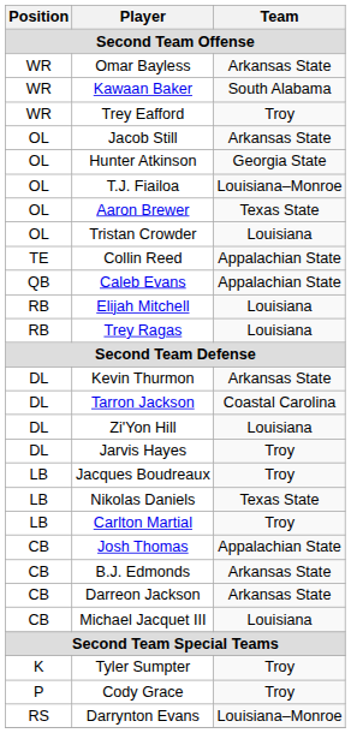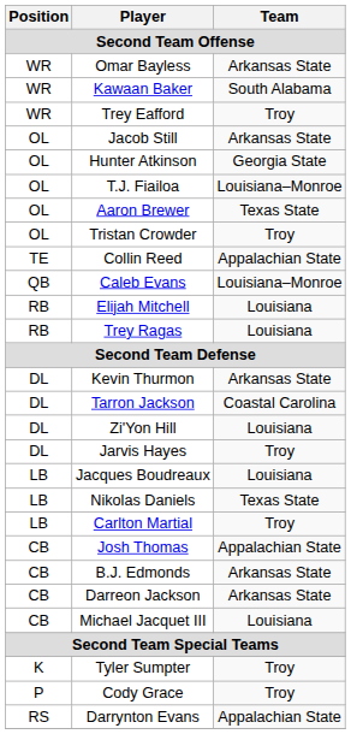 <table class="wikitable" border="0">
 <tr>
 <th>Position</th>
 <th>Player</th>
 <th>Team</th>
 </tr>
 <tr>
 <td colspan="3" style="text-align:center; background:#ddd;"><strong>Second Team Offense</strong></td>
 </tr>
 <tr style="text-align:center;">
 <td style="background:white">WR</td>
 <td style="background:white">Omar Bayless</td>
 <td>Arkansas State</td>
 </tr>
 <tr style="text-align:center;">
 <td style="background:white">WR</td>
 <td style="background:white"><a href='#'>Kawaan Baker</a></td>
 <td>South Alabama</td>
 </tr>
 <tr style="text-align:center;">
 <td style="background:white">WR</td>
 <td style="background:white">Trey Eafford</td>
 <td>Troy</td>
 </tr>
 <tr style="text-align:center;">
 <td style="background:white">OL</td>
 <td style="background:white">Jacob Still</td>
 <td>Arkansas State</td>
 </tr>
 <tr style="text-align:center;">
 <td style="background:white">OL</td>
 <td style="background:white">Hunter Atkinson</td>
 <td>Georgia State</td>
 </tr>
 <tr style="text-align:center;">
 <td style="background:white">OL</td>
 <td style="background:white">T.J. Fiailoa</td>
 <td>Louisiana–Monroe</td>
 </tr>
 <tr style="text-align:center;">
 <td style="background:white">OL</td>
 <td style="background:white"><a href='#'>Aaron Brewer</a></td>
 <td>Texas State</td>
 </tr>
 <tr style="text-align:center;">
 <td style="background:white">OL</td>
 <td style="background:white">Tristan Crowder</td>
-<td>Louisiana</td>
+<td>Troy</td>
 </tr>
 <tr style="text-align:center;">
 <td style="background:white">TE</td>
 <td style="background:white">Collin Reed</td>
 <td>Appalachian State</td>
 </tr>
 <tr style="text-align:center;">
 <td style="background:white">QB</td>
 <td style="background:white"><a href='#'>Caleb Evans</a></td>
-<td>Appalachian State</td>
+<td>Louisiana–Monroe</td>
 </tr>
 <tr style="text-align:center;">
 <td style="background:white">RB</td>
 <td style="background:white"><a href='#'>Elijah Mitchell</a></td>
 <td>Louisiana</td>
 </tr>
 <tr style="text-align:center;">
 <td style="background:white">RB</td>
 <td style="background:white"><a href='#'>Trey Ragas</a></td>
 <td>Louisiana</td>
 </tr>
 <tr>
 <td colspan="3" style="text-align:center; background:#ddd;"><strong>Second Team Defense</strong></td>
 </tr>
 <tr style="text-align:center;">
 <td style="background:white">DL</td>
 <td style="background:white">Kevin Thurmon</td>
 <td>Arkansas State</td>
 </tr>
 <tr style="text-align:center;">
 <td style="background:white">DL</td>
 <td style="background:white"><a href='#'>Tarron Jackson</a></td>
 <td>Coastal Carolina</td>
 </tr>
 <tr style="text-align:center;">
 <td style="background:white">DL</td>
 <td style="background:white">Zi'Yon Hill</td>
 <td>Louisiana</td>
 </tr>
 <tr style="text-align:center;">
 <td style="background:white">DL</td>
 <td style="background:white">Jarvis Hayes</td>
 <td>Troy</td>
 </tr>
 <tr style="text-align:center;">
 <td style="background:white">LB</td>
 <td style="background:white">Jacques Boudreaux</td>
-<td>Troy</td>
+<td>Louisiana</td>
 </tr>
 <tr style="text-align:center;">
 <td style="background:white">LB</td>
 <td style="background:white">Nikolas Daniels</td>
 <td>Texas State</td>
 </tr>
 <tr style="text-align:center;">
 <td style="background:white">LB</td>
 <td style="background:white"><a href='#'>Carlton Martial</a></td>
 <td>Troy</td>
 </tr>
 <tr style="text-align:center;">
 <td style="background:white">CB</td>
 <td style="background:white"><a href='#'>Josh Thomas</a></td>
 <td>Appalachian State</td>
 </tr>
 <tr style="text-align:center;">
 <td style="background:white">CB</td>
 <td style="background:white">B.J. Edmonds</td>
 <td>Arkansas State</td>
 </tr>
 <tr style="text-align:center;">
 <td style="background:white">CB</td>
 <td style="background:white">Darreon Jackson</td>
 <td>Arkansas State</td>
 </tr>
 <tr style="text-align:center;">
 <td style="background:white">CB</td>
 <td style="background:white">Michael Jacquet III</td>
 <td>Louisiana</td>
 </tr>
 <tr>
 <td colspan="3" style="text-align:center; background:#ddd;"><strong>Second Team Special Teams</strong></td>
 </tr>
 <tr style="text-align:center;">
 <td style="background:white">K</td>
 <td style="background:white">Tyler Sumpter</td>
 <td>Troy</td>
 </tr>
 <tr style="text-align:center;">
 <td style="background:white">P</td>
 <td style="background:white">Cody Grace</td>
 <td>Troy</td>
 </tr>
 <tr style="text-align:center;">
 <td style="background:white">RS</td>
 <td style="background:white">Darrynton Evans</td>
-<td>Louisiana–Monroe</td>
+<td>Appalachian State</td>
 </tr>
 <tr style="text-align:center;">
 </tr>
 </table>
